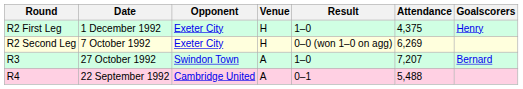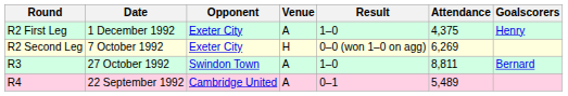 <table class="wikitable">
 <tr>
 <th>Round</th>
 <th>Date</th>
 <th>Opponent</th>
 <th>Venue</th>
 <th>Result</th>
 <th>Attendance</th>
 <th>Goalscorers</th>
 </tr>
 <tr style="background-color: #d0ffe3;">
 <td>R2 First Leg</td>
 <td>1 December 1992</td>
 <td><a href='#'>Exeter City</a></td>
-<td>H</td>
+<td>A</td>
 <td>1–0</td>
 <td>4,375</td>
 <td><a href='#'>Henry</a></td>
 </tr>
 <tr style="background-color: #ffffdd;">
 <td>R2 Second Leg</td>
 <td>7 October 1992</td>
 <td><a href='#'>Exeter City</a></td>
 <td>H</td>
 <td>0–0 (won 1–0 on agg)</td>
 <td>6,269</td>
 <td></td>
 </tr>
 <tr style="background-color: #d0ffe3;">
 <td>R3</td>
 <td>27 October 1992</td>
 <td><a href='#'>Swindon Town</a></td>
 <td>A</td>
 <td>1–0</td>
-<td>7,207</td>
+<td>8,811</td>
 <td><a href='#'>Bernard</a></td>
 </tr>
 <tr style="background-color: #ffd0e3;">
 <td>R4</td>
 <td>22 September 1992</td>
 <td><a href='#'>Cambridge United</a></td>
 <td>A</td>
 <td>0–1</td>
-<td>5,488</td>
+<td>5,489</td>
 <td></td>
 </tr>
 </table>
